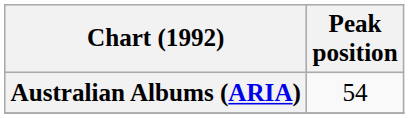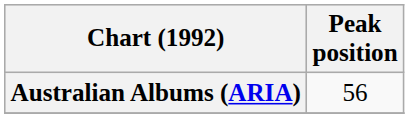 <table class="wikitable sortable plainrowheaders" style="text-align:center">
 <tr>
 <th>Chart (1992)</th>
 <th>Peak<br>position</th>
 </tr>
 <tr>
 <th scope="row">Australian Albums (<a href='#'>ARIA</a>)</th>
-<td>54</td>
+<td>56</td>
 </tr>
 <tr>
 </tr>
 <tr>
 </tr>
 <tr>
 </tr>
 </table>
